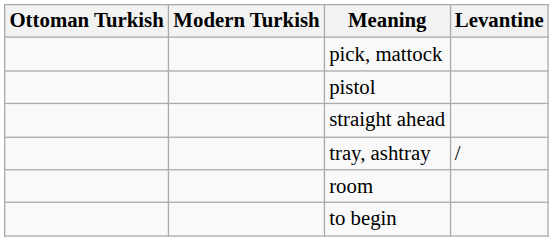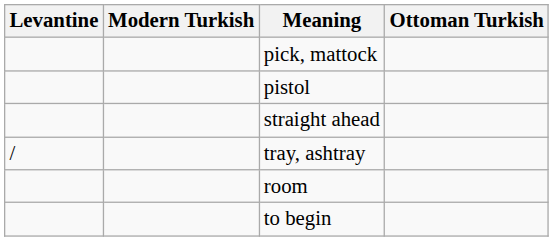 <table class="wikitable">
 <tr>
-<th>Ottoman Turkish</th>
+<th>Levantine</th>
 <th>Modern Turkish</th>
 <th>Meaning</th>
-<th>Levantine</th>
+<th>Ottoman Turkish</th>
 </tr>
 <tr>
 <td> </td>
 <td></td>
 <td>pick, mattock</td>
 <td> </td>
 </tr>
 <tr>
 <td> </td>
 <td></td>
 <td>pistol</td>
 <td> </td>
 </tr>
 <tr>
 <td> </td>
 <td></td>
 <td>straight ahead</td>
 <td> </td>
 </tr>
 <tr>
-<td> </td>
+<td>  /  </td>
 <td></td>
 <td>tray, ashtray</td>
-<td>  /  </td>
+<td> </td>
 </tr>
 <tr>
 <td> </td>
 <td></td>
 <td>room</td>
 <td> </td>
 </tr>
 <tr>
 <td> </td>
 <td></td>
 <td>to begin</td>
 <td> </td>
 </tr>
 </table>
